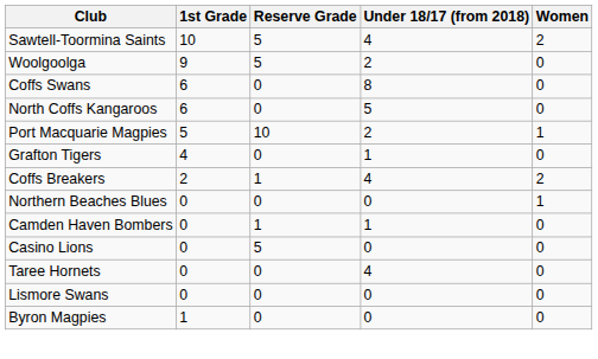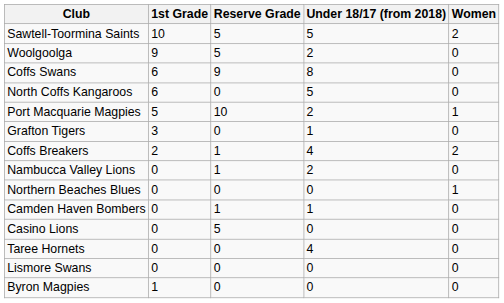 <table class="wikitable">
 <tr>
 <th>Club</th>
 <th>1st Grade</th>
 <th>Reserve Grade</th>
 <th>Under 18/17 (from 2018)</th>
 <th>Women</th>
 </tr>
 <tr>
 <td>Sawtell-Toormina Saints</td>
 <td>10</td>
 <td>5</td>
-<td>4</td>
+<td>5</td>
 <td>2</td>
 </tr>
 <tr>
 <td>Woolgoolga</td>
 <td>9</td>
 <td>5</td>
 <td>2</td>
 <td>0</td>
 </tr>
 <tr>
 <td>Coffs Swans</td>
 <td>6</td>
-<td>0</td>
+<td>9</td>
 <td>8</td>
 <td>0</td>
 </tr>
 <tr>
 <td>North Coffs Kangaroos</td>
 <td>6</td>
 <td>0</td>
 <td>5</td>
 <td>0</td>
 </tr>
 <tr>
 <td>Port Macquarie Magpies</td>
 <td>5</td>
 <td>10</td>
 <td>2</td>
 <td>1</td>
 </tr>
 <tr>
 <td>Grafton Tigers</td>
-<td>4</td>
+<td>3</td>
 <td>0</td>
 <td>1</td>
 <td>0</td>
 </tr>
 <tr>
 <td>Coffs Breakers</td>
 <td>2</td>
 <td>1</td>
 <td>4</td>
 <td>2</td>
+</tr>
+<tr>
+<td>Nambucca Valley Lions</td>
+<td>0</td>
+<td>1</td>
+<td>2</td>
+<td>0</td>
 </tr>
 <tr>
 <td>Northern Beaches Blues</td>
 <td>0</td>
 <td>0</td>
 <td>0</td>
 <td>1</td>
 </tr>
 <tr>
 <td>Camden Haven Bombers</td>
 <td>0</td>
 <td>1</td>
 <td>1</td>
 <td>0</td>
 </tr>
 <tr>
 <td>Casino Lions</td>
 <td>0</td>
 <td>5</td>
 <td>0</td>
 <td>0</td>
 </tr>
 <tr>
 <td>Taree Hornets</td>
 <td>0</td>
 <td>0</td>
 <td>4</td>
 <td>0</td>
 </tr>
 <tr>
 <td>Lismore Swans</td>
 <td>0</td>
 <td>0</td>
 <td>0</td>
 <td>0</td>
 </tr>
 <tr>
 <td>Byron Magpies</td>
 <td>1</td>
 <td>0</td>
 <td>0</td>
 <td>0</td>
 </tr>
 </table>
